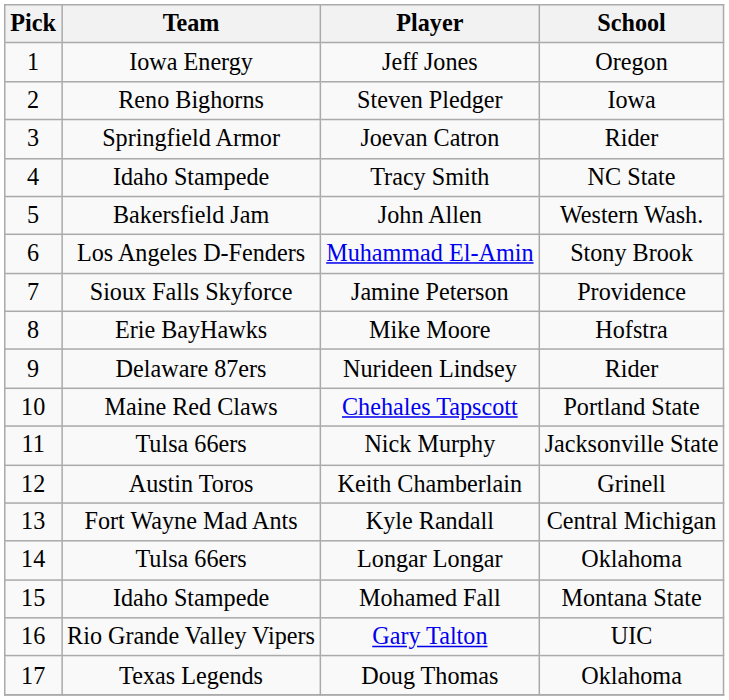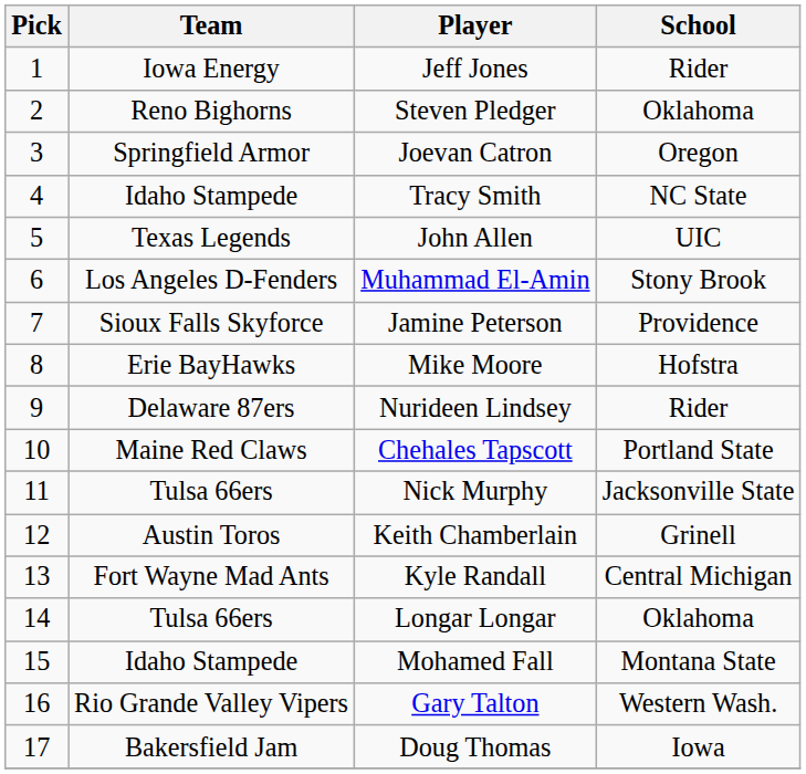 <table class="wikitable" style="text-align:center">
 <tr>
 <th>Pick</th>
 <th>Team</th>
 <th>Player</th>
 <th>School</th>
 </tr>
 <tr>
 <td>1</td>
 <td>Iowa Energy</td>
 <td>Jeff Jones</td>
-<td>Oregon</td>
+<td>Rider</td>
 </tr>
 <tr>
 <td>2</td>
 <td>Reno Bighorns</td>
 <td>Steven Pledger</td>
-<td>Iowa</td>
+<td>Oklahoma</td>
 </tr>
 <tr>
 <td>3</td>
 <td>Springfield Armor</td>
 <td>Joevan Catron</td>
-<td>Rider</td>
+<td>Oregon</td>
 </tr>
 <tr>
 <td>4</td>
 <td>Idaho Stampede</td>
 <td>Tracy Smith</td>
 <td>NC State</td>
 </tr>
 <tr>
 <td>5</td>
-<td>Bakersfield Jam</td>
+<td>Texas Legends</td>
 <td>John Allen</td>
-<td>Western Wash.</td>
+<td>UIC</td>
 </tr>
 <tr>
 <td>6</td>
 <td>Los Angeles D-Fenders</td>
 <td><a href='#'>Muhammad El-Amin</a></td>
 <td>Stony Brook</td>
 </tr>
 <tr>
 <td>7</td>
 <td>Sioux Falls Skyforce</td>
 <td>Jamine Peterson</td>
 <td>Providence</td>
 </tr>
 <tr>
 <td>8</td>
 <td>Erie BayHawks</td>
 <td>Mike Moore</td>
 <td>Hofstra</td>
 </tr>
 <tr>
 <td>9</td>
 <td>Delaware 87ers</td>
 <td>Nurideen Lindsey</td>
 <td>Rider</td>
 </tr>
 <tr>
 <td>10</td>
 <td>Maine Red Claws</td>
 <td><a href='#'>Chehales Tapscott</a></td>
 <td>Portland State</td>
 </tr>
 <tr>
 <td>11</td>
 <td>Tulsa 66ers</td>
 <td>Nick Murphy</td>
 <td>Jacksonville State</td>
 </tr>
 <tr>
 <td>12</td>
 <td>Austin Toros</td>
 <td>Keith Chamberlain</td>
 <td>Grinell</td>
 </tr>
 <tr>
 <td>13</td>
 <td>Fort Wayne Mad Ants</td>
 <td>Kyle Randall</td>
 <td>Central Michigan</td>
 </tr>
 <tr>
 <td>14</td>
 <td>Tulsa 66ers</td>
 <td>Longar Longar</td>
 <td>Oklahoma</td>
 </tr>
 <tr>
 <td>15</td>
 <td>Idaho Stampede</td>
 <td>Mohamed Fall</td>
 <td>Montana State</td>
 </tr>
 <tr>
 <td>16</td>
 <td>Rio Grande Valley Vipers</td>
 <td><a href='#'>Gary Talton</a></td>
-<td>UIC</td>
+<td>Western Wash.</td>
 </tr>
 <tr>
 <td>17</td>
-<td>Texas Legends</td>
+<td>Bakersfield Jam</td>
 <td>Doug Thomas</td>
-<td>Oklahoma</td>
+<td>Iowa</td>
 </tr>
 <tr>
 </tr>
 </table>
